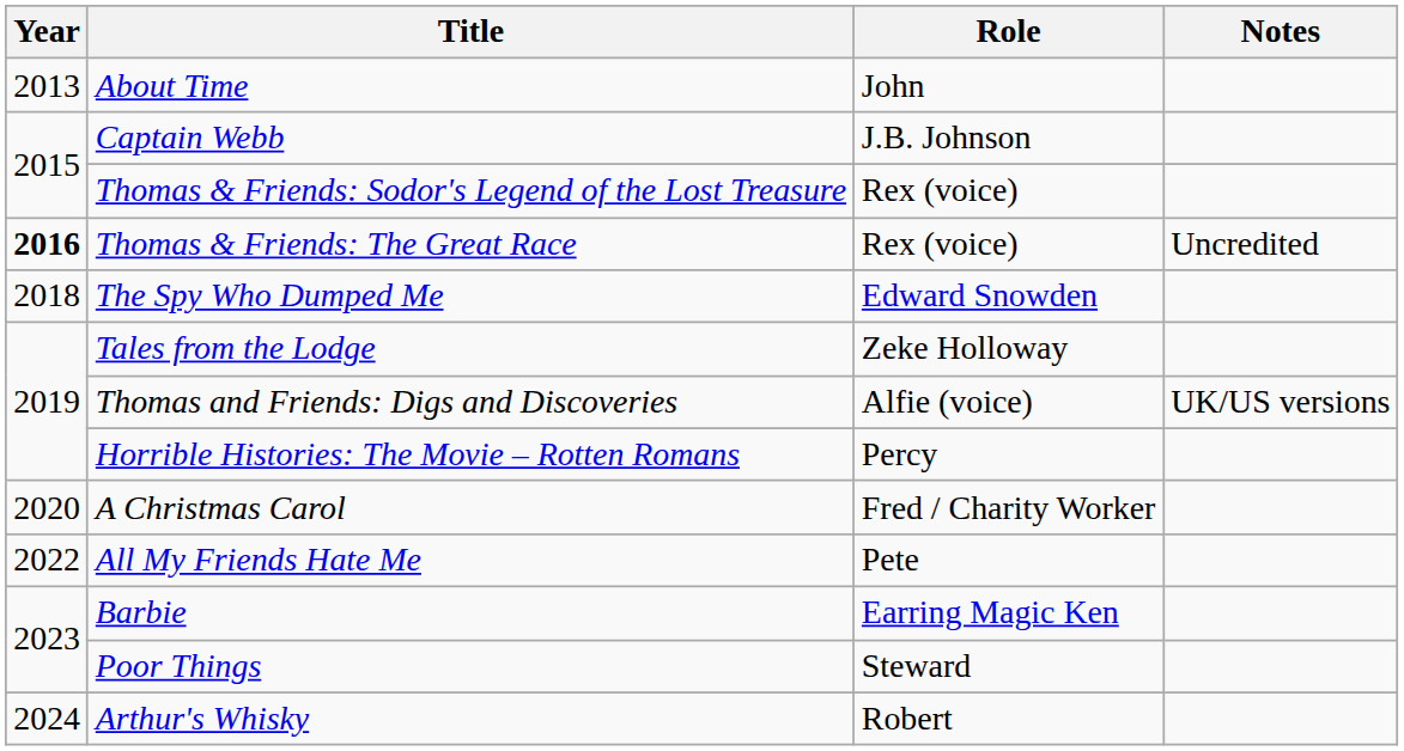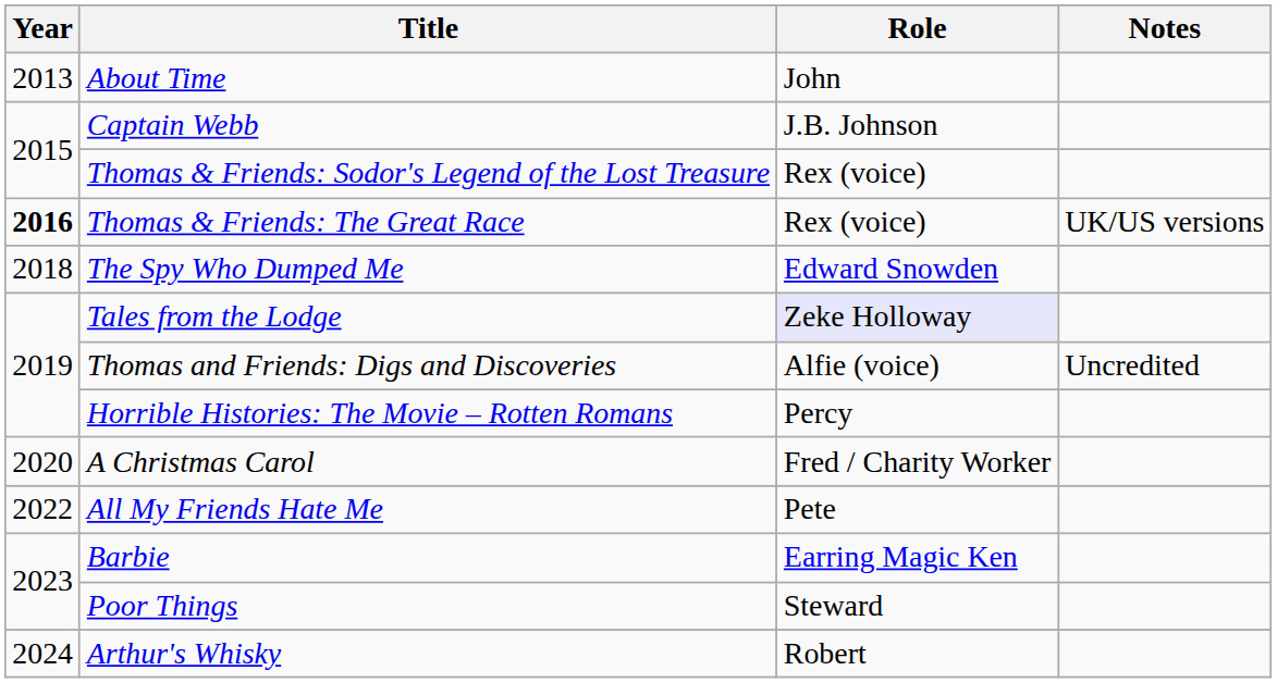 <table class="wikitable sortable">
 <tr>
 <th>Year</th>
 <th>Title</th>
 <th>Role</th>
 <th class="unsortable">Notes</th>
 </tr>
 <tr>
 <td>2013</td>
 <td><em><a href='#'>About Time</a></em></td>
 <td>John</td>
 <td></td>
 </tr>
 <tr>
 <td rowspan="2">2015</td>
 <td><em><a href='#'>Captain Webb</a></em></td>
 <td>J.B. Johnson</td>
 <td></td>
 </tr>
 <tr>
 <td><em><a href='#'>Thomas & Friends: Sodor's Legend of the Lost Treasure</a></em></td>
 <td>Rex (voice)</td>
 <td></td>
 </tr>
 <tr>
 <td><strong>2016</strong></td>
 <td><em><a href='#'>Thomas & Friends: The Great Race</a></em></td>
 <td>Rex (voice)</td>
-<td>Uncredited</td>
+<td>UK/US versions</td>
 </tr>
 <tr>
 <td>2018</td>
 <td><em><a href='#'>The Spy Who Dumped Me</a></em></td>
 <td><a href='#'>Edward Snowden</a></td>
 <td></td>
 </tr>
 <tr>
 <td rowspan="3">2019</td>
 <td><em><a href='#'>Tales from the Lodge</a></em></td>
-<td>Zeke Holloway</td>
+<td style="background: lavender;">Zeke Holloway</td>
 <td></td>
 </tr>
 <tr>
 <td><em>Thomas and Friends: Digs and Discoveries</em></td>
 <td>Alfie (voice)</td>
-<td>UK/US versions</td>
+<td>Uncredited</td>
 </tr>
 <tr>
 <td><em><a href='#'>Horrible Histories: The Movie – Rotten Romans</a></em></td>
 <td>Percy</td>
 <td></td>
 </tr>
 <tr>
 <td>2020</td>
 <td><em>A Christmas Carol</em></td>
 <td>Fred / Charity Worker</td>
 <td></td>
 </tr>
 <tr>
 <td>2022</td>
 <td><em><a href='#'>All My Friends Hate Me</a></em></td>
 <td>Pete</td>
 <td></td>
 </tr>
 <tr>
 <td rowspan="2">2023</td>
 <td><em><a href='#'>Barbie</a></em></td>
 <td><a href='#'>Earring Magic Ken</a></td>
 <td></td>
 </tr>
 <tr>
 <td><em><a href='#'>Poor Things</a></em></td>
 <td>Steward</td>
 <td></td>
 </tr>
 <tr>
 <td rowspan="2">2024</td>
 <td><em><a href='#'>Arthur's Whisky</a></em></td>
 <td>Robert</td>
 <td></td>
 </tr>
 </table>
